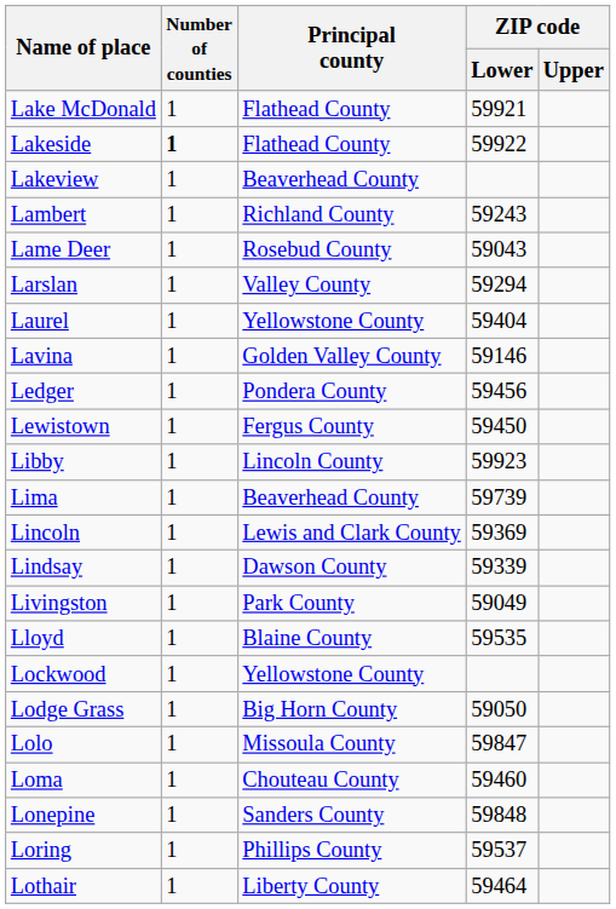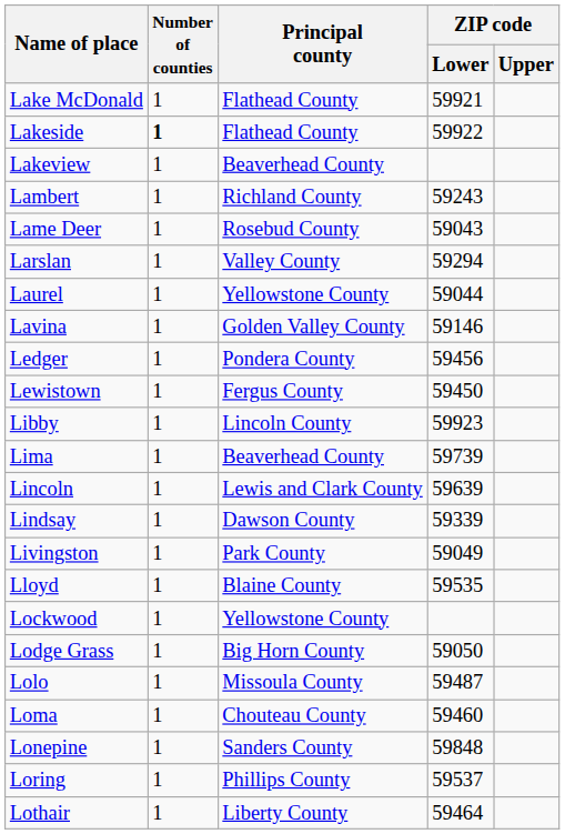 <table class=wikitable>
 <tr>
 <th rowspan=2>Name of place</th>
 <th rowspan=2><small>Number <br>of<br>counties</small></th>
 <th rowspan=2>Principal <br> county</th>
 <th colspan=2>ZIP code</th>
 </tr>
 <tr>
 <th>Lower</th>
 <th>Upper</th>
 </tr>
 <tr>
 <td><a href='#'>Lake McDonald</a></td>
 <td>1</td>
 <td><a href='#'>Flathead County</a></td>
 <td>59921</td>
 <td></td>
 </tr>
 <tr>
 <td><a href='#'>Lakeside</a></td>
 <td><strong>1</strong></td>
 <td><a href='#'>Flathead County</a></td>
 <td>59922</td>
 <td></td>
 </tr>
 <tr>
 <td><a href='#'>Lakeview</a></td>
 <td>1</td>
 <td><a href='#'>Beaverhead County</a></td>
 <td></td>
 <td></td>
 </tr>
 <tr>
 <td><a href='#'>Lambert</a></td>
 <td>1</td>
 <td><a href='#'>Richland County</a></td>
 <td>59243</td>
 <td></td>
 </tr>
 <tr>
 <td><a href='#'>Lame Deer</a></td>
 <td>1</td>
 <td><a href='#'>Rosebud County</a></td>
 <td>59043</td>
 <td></td>
 </tr>
 <tr>
 <td><a href='#'>Larslan</a></td>
 <td>1</td>
 <td><a href='#'>Valley County</a></td>
 <td>59294</td>
 <td></td>
 </tr>
 <tr>
 <td><a href='#'>Laurel</a></td>
 <td>1</td>
 <td><a href='#'>Yellowstone County</a></td>
-<td>59404</td>
+<td>59044</td>
 <td></td>
 </tr>
 <tr>
 <td><a href='#'>Lavina</a></td>
 <td>1</td>
 <td><a href='#'>Golden Valley County</a></td>
 <td>59146</td>
 <td></td>
 </tr>
 <tr>
 <td><a href='#'>Ledger</a></td>
 <td>1</td>
 <td><a href='#'>Pondera County</a></td>
 <td>59456</td>
 <td></td>
 </tr>
 <tr>
 <td><a href='#'>Lewistown</a></td>
 <td>1</td>
 <td><a href='#'>Fergus County</a></td>
 <td>59450</td>
 <td></td>
 </tr>
 <tr>
 <td><a href='#'>Libby</a></td>
 <td>1</td>
 <td><a href='#'>Lincoln County</a></td>
 <td>59923</td>
 <td></td>
 </tr>
 <tr>
 <td><a href='#'>Lima</a></td>
 <td>1</td>
 <td><a href='#'>Beaverhead County</a></td>
 <td>59739</td>
 <td></td>
 </tr>
 <tr>
 <td><a href='#'>Lincoln</a></td>
 <td>1</td>
 <td><a href='#'>Lewis and Clark County</a></td>
-<td>59369</td>
+<td>59639</td>
 <td></td>
 </tr>
 <tr>
 <td><a href='#'>Lindsay</a></td>
 <td>1</td>
 <td><a href='#'>Dawson County</a></td>
 <td>59339</td>
 <td></td>
 </tr>
 <tr>
 <td><a href='#'>Livingston</a></td>
 <td>1</td>
 <td><a href='#'>Park County</a></td>
 <td>59049</td>
 <td></td>
 </tr>
 <tr>
 <td><a href='#'>Lloyd</a></td>
 <td>1</td>
 <td><a href='#'>Blaine County</a></td>
 <td>59535</td>
 <td></td>
 </tr>
 <tr>
 <td><a href='#'>Lockwood</a></td>
 <td>1</td>
 <td><a href='#'>Yellowstone County</a></td>
 <td></td>
 <td></td>
 </tr>
 <tr>
 <td><a href='#'>Lodge Grass</a></td>
 <td>1</td>
 <td><a href='#'>Big Horn County</a></td>
 <td>59050</td>
 <td></td>
 </tr>
 <tr>
 <td><a href='#'>Lolo</a></td>
 <td>1</td>
 <td><a href='#'>Missoula County</a></td>
-<td>59847</td>
+<td>59487</td>
 <td></td>
 </tr>
 <tr>
 <td><a href='#'>Loma</a></td>
 <td>1</td>
 <td><a href='#'>Chouteau County</a></td>
 <td>59460</td>
 <td></td>
 </tr>
 <tr>
 <td><a href='#'>Lonepine</a></td>
 <td>1</td>
 <td><a href='#'>Sanders County</a></td>
 <td>59848</td>
 <td></td>
 </tr>
 <tr>
 <td><a href='#'>Loring</a></td>
 <td>1</td>
 <td><a href='#'>Phillips County</a></td>
 <td>59537</td>
 <td></td>
 </tr>
 <tr>
 <td><a href='#'>Lothair</a></td>
 <td>1</td>
 <td><a href='#'>Liberty County</a></td>
 <td>59464</td>
 <td></td>
 </tr>
 </table>
